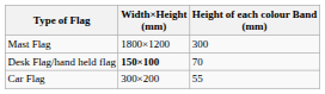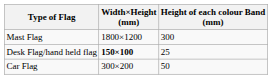 <table class="wikitable" style="font-size: 85%;">
 <tr>
 <th>Type of Flag</th>
 <th>Width×Height<br>(mm)</th>
 <th>Height of each colour Band<br>(mm)</th>
 </tr>
 <tr>
 <td>Mast Flag</td>
 <td>1800×1200</td>
 <td>300</td>
 </tr>
 <tr>
 <td>Desk Flag/hand held flag</td>
 <td><strong>150×100</strong></td>
-<td>70</td>
+<td>25</td>
 </tr>
 <tr>
 <td>Car Flag</td>
 <td>300×200</td>
-<td>55</td>
+<td>50</td>
 </tr>
 </table>
